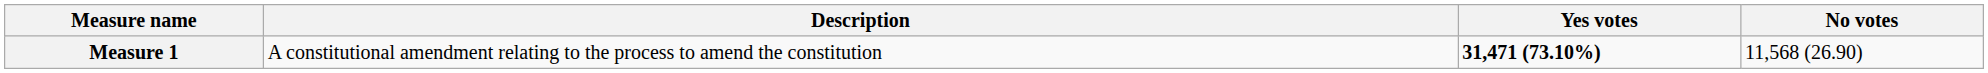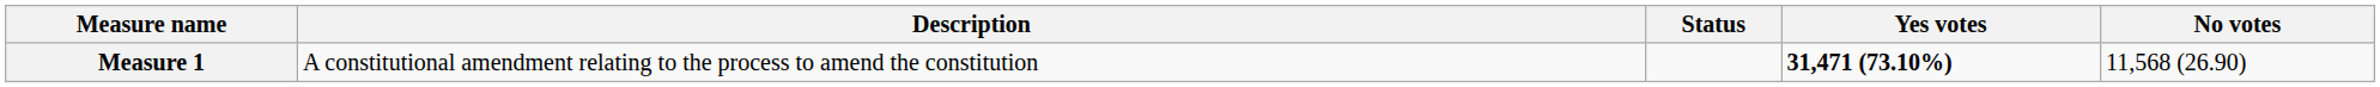 <table class="wikitable sortable plainrowheaders" style="width:100%">
 <tr>
 <th scope="col">Measure name</th>
 <th class="unsortable" scope="col">Description</th>
+<th scope="col">Status</th>
 <th scope="col">Yes votes</th>
 <th scope="col">No votes</th>
 </tr>
 <tr>
 <th scope="row">Measure 1</th>
 <td>A constitutional amendment relating to the process to amend the constitution</td>
+<td></td>
 <td><strong>31,471 (73.10%)</strong></td>
 <td>11,568 (26.90)</td>
 </tr>
 </table>
